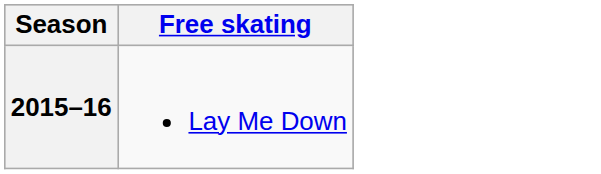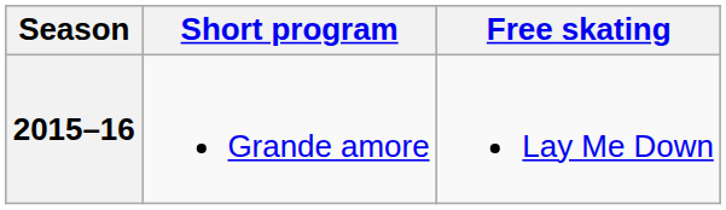 <table class=wikitable style=text-align:center>
 <tr>
 <th>Season</th>
+<th><a href='#'>Short program</a></th>
 <th><a href='#'>Free skating</a></th>
 </tr>
 <tr>
 <th>2015–16 <br> </th>
+<td><br><ul><li><a href='#'>Grande amore</a> <br></li></ul></td>
 <td><br><ul><li><a href='#'>Lay Me Down</a> <br></li></ul></td>
 </tr>
 </table>
